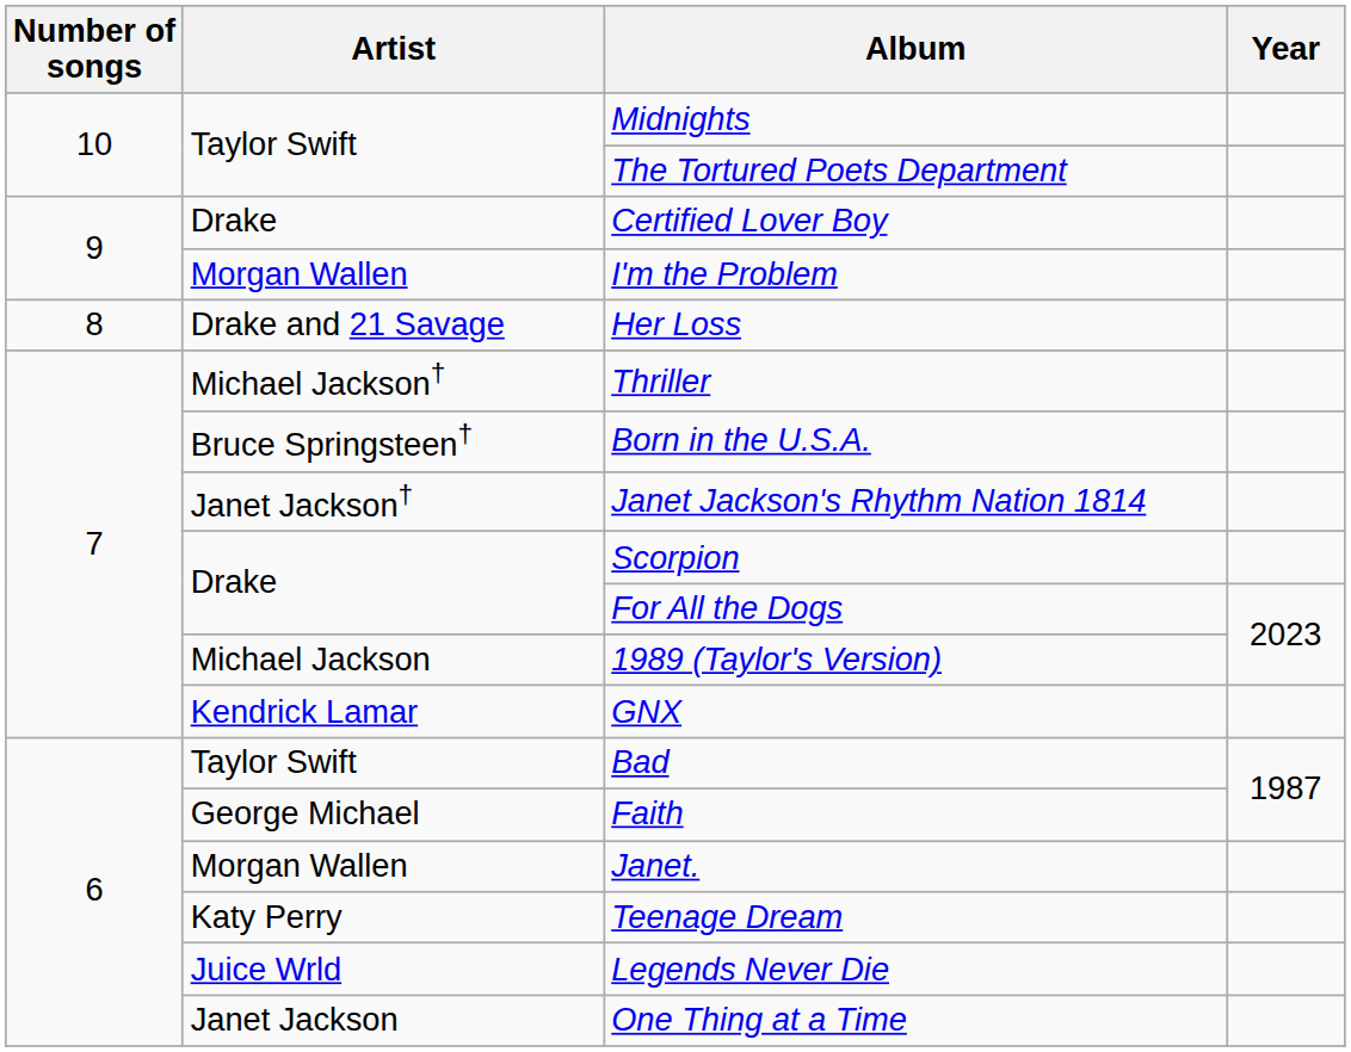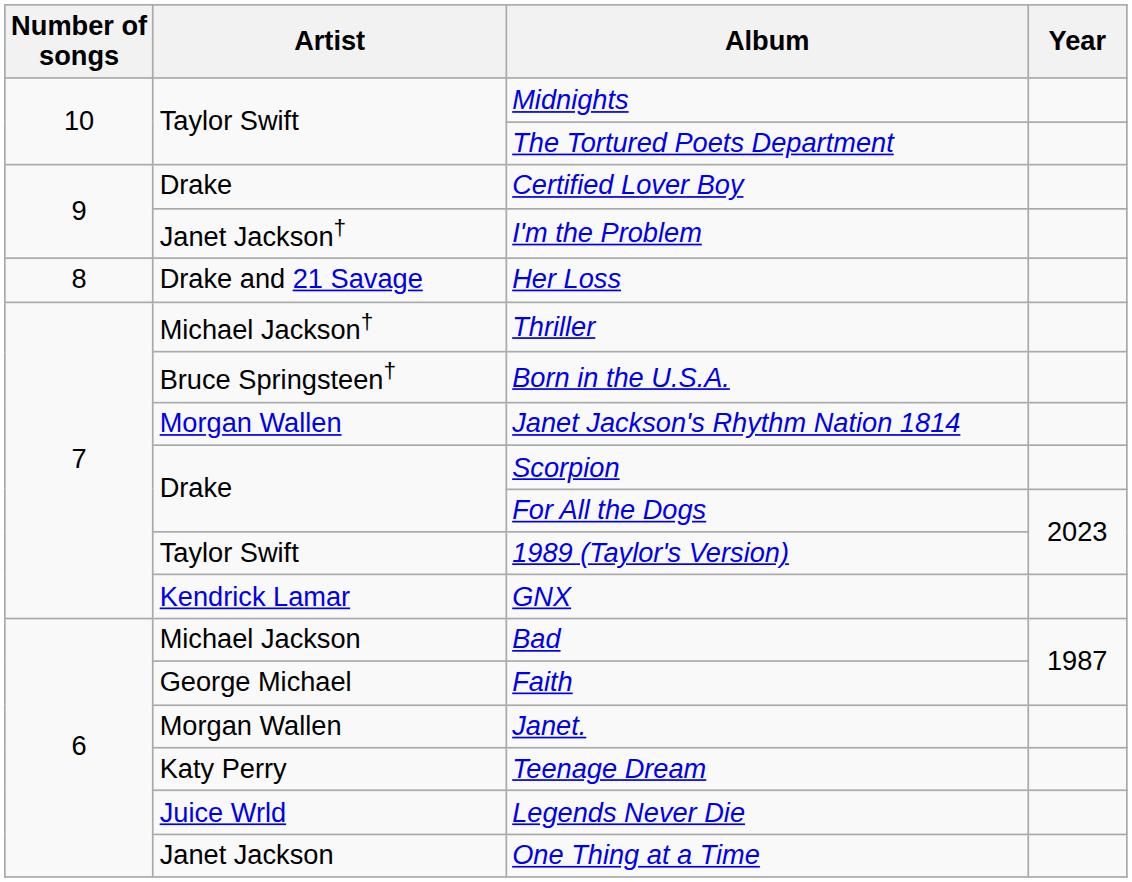 <table class="wikitable">
 <tr>
 <th>Number of <br>songs</th>
 <th width=200>Artist</th>
 <th width=300>Album</th>
 <th width=50>Year</th>
 </tr>
 <tr>
 <td rowspan=2 style="text-align:center;">10</td>
 <td rowspan="2">Taylor Swift</td>
 <td><em><a href='#'>Midnights</a></em></td>
 <td></td>
 </tr>
 <tr>
 <td><em><a href='#'>The Tortured Poets Department</a></em></td>
 <td></td>
 </tr>
 <tr>
 <td rowspan="2" style="text-align:center;">9</td>
 <td>Drake</td>
 <td><em><a href='#'>Certified Lover Boy</a></em></td>
 <td></td>
 </tr>
 <tr>
-<td><a href='#'>Morgan Wallen</a></td>
+<td>Janet Jackson<sup>†</sup></td>
 <td><em><a href='#'>I'm the Problem</a></em></td>
 <td></td>
 </tr>
 <tr>
 <td style="text-align:center;">8</td>
 <td>Drake and <a href='#'>21 Savage</a></td>
 <td><em><a href='#'>Her Loss</a></em></td>
 <td></td>
 </tr>
 <tr>
 <td rowspan=7 style="text-align:center;">7</td>
 <td>Michael Jackson<sup>†</sup></td>
 <td><em><a href='#'>Thriller</a></em></td>
 <td></td>
 </tr>
 <tr>
 <td>Bruce Springsteen<sup>†</sup></td>
 <td><em><a href='#'>Born in the U.S.A.</a></em></td>
 <td></td>
 </tr>
 <tr>
-<td>Janet Jackson<sup>†</sup></td>
+<td><a href='#'>Morgan Wallen</a></td>
 <td><em><a href='#'>Janet Jackson's Rhythm Nation 1814</a></em></td>
 <td></td>
 </tr>
 <tr>
 <td rowspan="2">Drake</td>
 <td><em><a href='#'>Scorpion</a></em></td>
 <td></td>
 </tr>
 <tr>
 <td><em><a href='#'>For All the Dogs</a></em></td>
 <td rowspan=2 style="text-align:center;">2023</td>
 </tr>
 <tr>
-<td>Michael Jackson</td>
+<td>Taylor Swift</td>
 <td><em><a href='#'>1989 (Taylor's Version)</a></em></td>
 </tr>
 <tr>
 <td><a href='#'>Kendrick Lamar</a></td>
 <td><em><a href='#'>GNX</a></em></td>
 <td></td>
 </tr>
 <tr>
 <td rowspan="6" style="text-align:center;">6</td>
-<td>Taylor Swift</td>
+<td>Michael Jackson</td>
 <td><em><a href='#'>Bad</a></em></td>
 <td rowspan=2 style="text-align:center;">1987</td>
 </tr>
 <tr>
 <td>George Michael</td>
 <td><em><a href='#'>Faith</a></em></td>
 </tr>
 <tr>
 <td>Morgan Wallen</td>
 <td><em><a href='#'>Janet.</a></em></td>
 <td></td>
 </tr>
 <tr>
 <td>Katy Perry</td>
 <td><em><a href='#'>Teenage Dream</a></em></td>
 <td></td>
 </tr>
 <tr>
 <td><a href='#'>Juice Wrld</a></td>
 <td><em><a href='#'>Legends Never Die</a></em></td>
 <td></td>
 </tr>
 <tr>
 <td>Janet Jackson</td>
 <td><em><a href='#'>One Thing at a Time</a></em></td>
 <td></td>
 </tr>
 </table>
